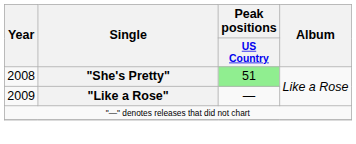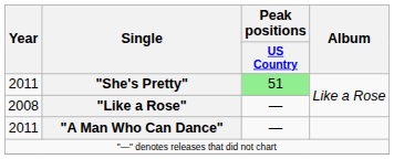 <table class="wikitable plainrowheaders" style="text-align:center;">
 <tr>
 <th rowspan="2">Year</th>
 <th rowspan="2" style="width:14em;">Single</th>
 <th colspan="1">Peak positions</th>
 <th rowspan="2">Album</th>
 </tr>
 <tr style="font-size:smaller;">
 <th width="60"><a href='#'>US Country</a></th>
 </tr>
 <tr>
-<td>2008</td>
+<td>2011</td>
 <th scope="row">"She's Pretty"</th>
 <td style="background: lightgreen;">51</td>
 <td align="left" rowspan="2"><em>Like a Rose</em></td>
 </tr>
 <tr>
-<td>2009</td>
+<td>2008</td>
 <th scope="row">"Like a Rose"</th>
 <td>—</td>
+</tr>
+<tr>
+<td>2011</td>
+<th scope="row">"A Man Who Can Dance"</th>
+<td>—</td>
+<td></td>
 </tr>
 <tr>
 <td colspan="4" style="font-size:8pt">"—" denotes releases that did not chart</td>
 </tr>
 <tr>
 </tr>
 </table>
